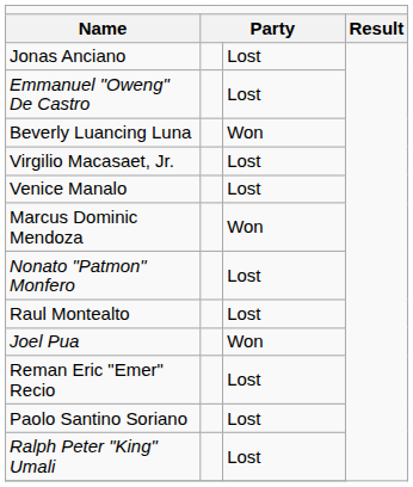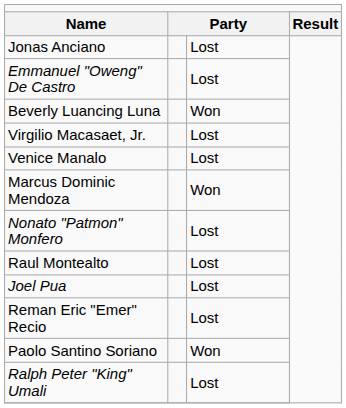 <table class=wikitable style="font-size:90%">
 <tr>
 <td colspan=4 bgcolor=></td>
 </tr>
 <tr>
 <th width=150px>Name</th>
 <th colspan=2 width=110px>Party</th>
 <th>Result</th>
 </tr>
 <tr>
 <td>Jonas Anciano</td>
 <td></td>
 <td>Lost</td>
 </tr>
 <tr>
 <td><em>Emmanuel "Oweng" De Castro</em></td>
 <td></td>
 <td>Lost</td>
 </tr>
 <tr>
 <td>Beverly Luancing Luna</td>
 <td></td>
 <td>Won</td>
 </tr>
 <tr>
 <td>Virgilio Macasaet, Jr.</td>
 <td></td>
 <td>Lost</td>
 </tr>
 <tr>
 <td>Venice Manalo</td>
 <td></td>
 <td>Lost</td>
 </tr>
 <tr>
 <td>Marcus Dominic Mendoza</td>
 <td></td>
 <td>Won</td>
 </tr>
 <tr>
 <td><em>Nonato "Patmon" Monfero</em></td>
 <td></td>
 <td>Lost</td>
 </tr>
 <tr>
 <td>Raul Montealto</td>
 <td></td>
 <td>Lost</td>
 </tr>
 <tr>
 <td><em>Joel Pua</em></td>
 <td></td>
-<td>Won</td>
+<td>Lost</td>
 </tr>
 <tr>
 <td>Reman Eric "Emer" Recio</td>
 <td></td>
 <td>Lost</td>
 </tr>
 <tr>
 <td>Paolo Santino Soriano</td>
 <td></td>
-<td>Lost</td>
+<td>Won</td>
 </tr>
 <tr>
 <td><em>Ralph Peter "King" Umali</em></td>
 <td></td>
 <td>Lost</td>
 </tr>
 <tr>
 </tr>
 </table>
